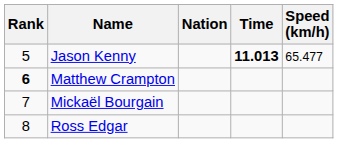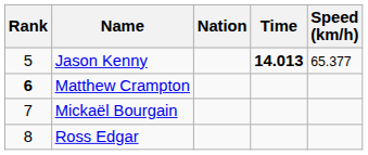 <table class=wikitable sortable style=text-align:center>
 <tr>
 <th>Rank</th>
 <th>Name</th>
 <th>Nation</th>
 <th>Time</th>
 <th>Speed<br>(km/h)</th>
 </tr>
 <tr>
 <td>5</td>
 <td align=left><a href='#'>Jason Kenny</a></td>
 <td align=left></td>
-<td align=left><strong>11.013</strong></td>
-<td align=left><small>65.477</small></td>
+<td align=left><strong>14.013</strong></td>
+<td align=left><small>65.377</small></td>
 </tr>
 <tr>
 <td><strong>6</strong></td>
 <td align=left><a href='#'>Matthew Crampton</a></td>
 <td align=left></td>
 <td></td>
 <td></td>
 </tr>
 <tr>
 <td>7</td>
 <td align=left><a href='#'>Mickaël Bourgain</a></td>
 <td align=left></td>
 <td></td>
 <td></td>
 </tr>
 <tr>
 <td>8</td>
 <td align=left><a href='#'>Ross Edgar</a></td>
 <td align=left></td>
 <td></td>
 <td></td>
 </tr>
 </table>
